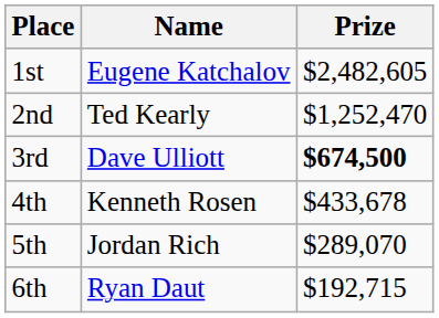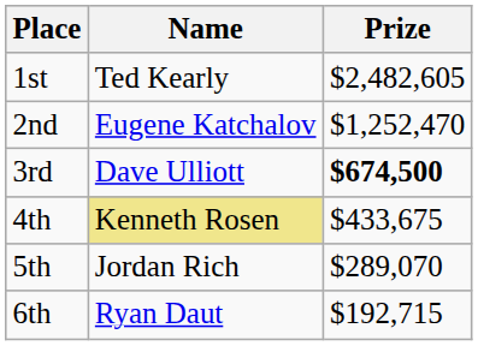 <table class="wikitable">
 <tr>
 <th>Place</th>
 <th>Name</th>
 <th>Prize</th>
 </tr>
 <tr>
 <td>1st</td>
-<td> <a href='#'>Eugene Katchalov</a></td>
+<td> Ted Kearly</td>
 <td>$2,482,605</td>
 </tr>
 <tr>
 <td>2nd</td>
-<td> Ted Kearly</td>
+<td> <a href='#'>Eugene Katchalov</a></td>
 <td>$1,252,470</td>
 </tr>
 <tr>
 <td>3rd</td>
 <td> <a href='#'>Dave Ulliott</a></td>
 <td><strong>$674,500</strong></td>
 </tr>
 <tr>
 <td>4th</td>
-<td> Kenneth Rosen</td>
-<td>$433,678</td>
+<td style="background: khaki;"> Kenneth Rosen</td>
+<td>$433,675</td>
 </tr>
 <tr>
 <td>5th</td>
 <td> Jordan Rich</td>
 <td>$289,070</td>
 </tr>
 <tr>
 <td>6th</td>
 <td> <a href='#'>Ryan Daut</a></td>
 <td>$192,715</td>
 </tr>
 </table>
